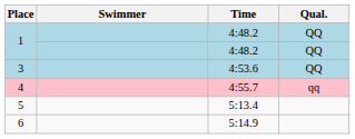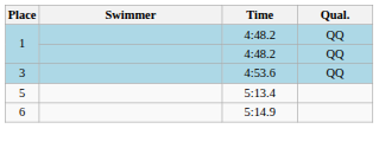 <table class=wikitable style="text-align:center">
 <tr>
 <th>Place</th>
 <th width=230>Swimmer</th>
 <th width=90>Time</th>
 <th width=90>Qual.</th>
 </tr>
 <tr bgcolor=lightblue>
 <td rowspan=2>1</td>
 <td align=left></td>
 <td>4:48.2</td>
 <td>QQ</td>
 </tr>
 <tr bgcolor=lightblue>
 <td align=left></td>
 <td>4:48.2</td>
 <td>QQ</td>
 </tr>
 <tr bgcolor=lightblue>
 <td>3</td>
 <td align=left></td>
 <td>4:53.6</td>
 <td>QQ</td>
 </tr>
-<tr bgcolor=pink>
-<td>4</td>
-<td align=left></td>
-<td>4:55.7</td>
-<td>qq</td>
-</tr>
 <tr>
 <td>5</td>
 <td align=left></td>
 <td>5:13.4</td>
 <td></td>
 </tr>
 <tr>
 <td>6</td>
 <td align=left></td>
 <td>5:14.9</td>
 <td></td>
 </tr>
 </table>
